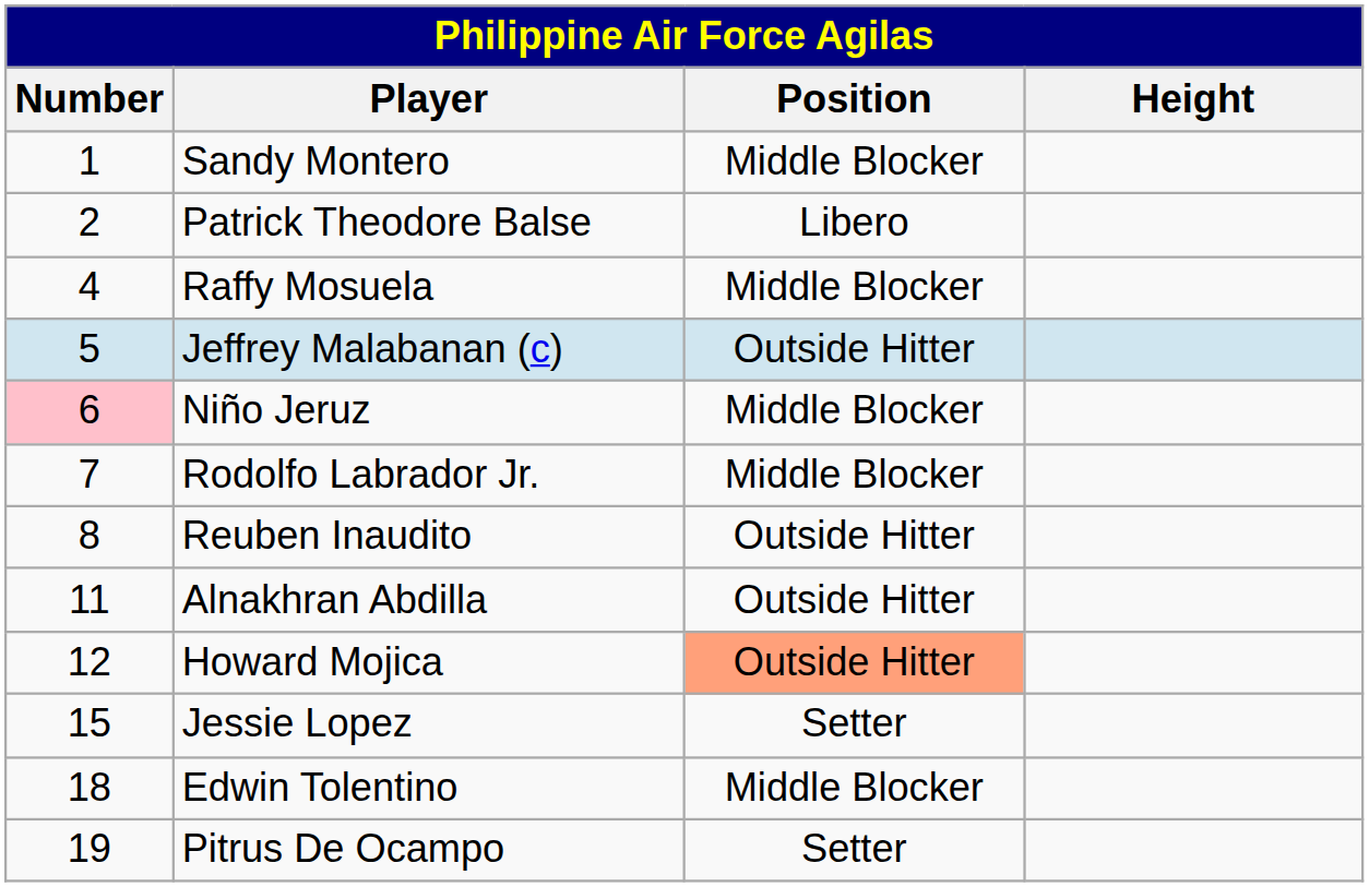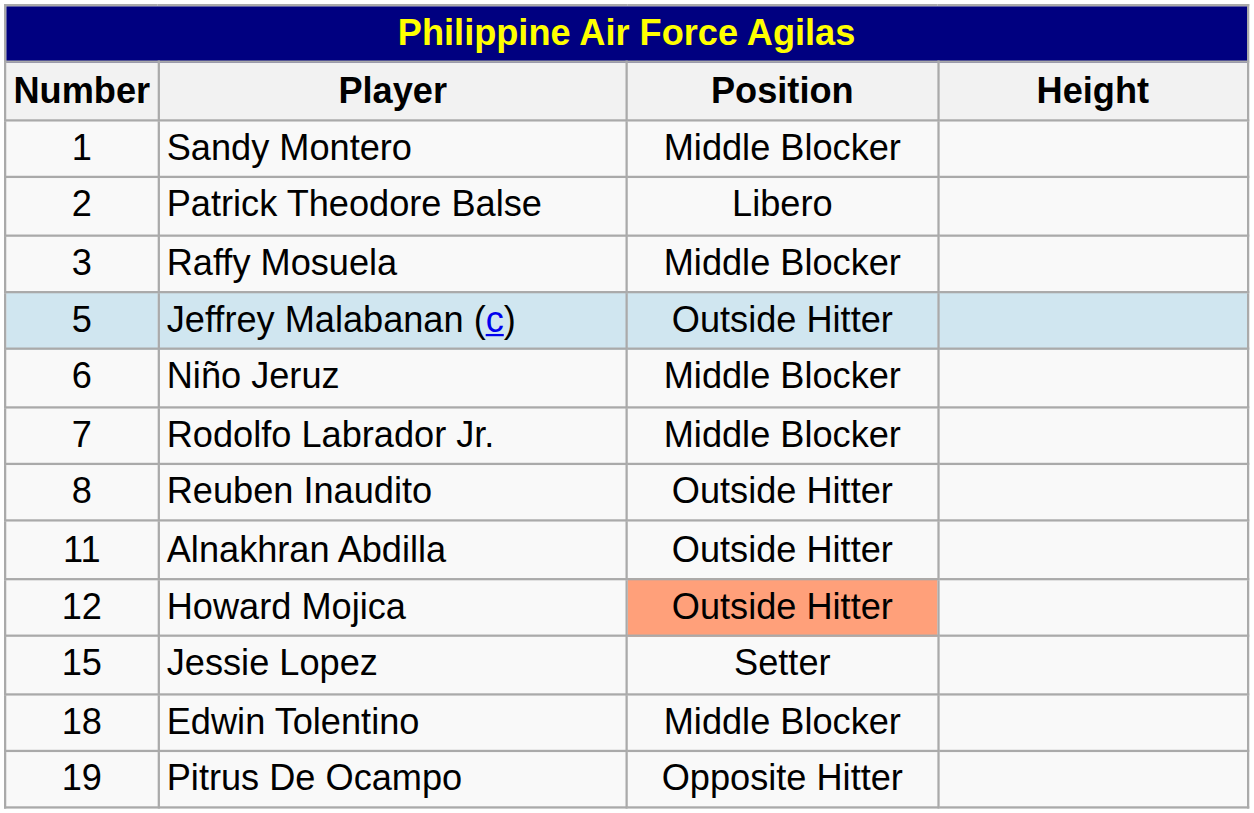 <table class="wikitable sortable" style="text-align:center;">
 <tr>
 <th colspan="5" style= "background: #000080; color: yellow; text-align: center"><strong>Philippine Air Force Agilas</strong></th>
 </tr>
 <tr>
 <th width=3px>Number</th>
 <th width=200px>Player</th>
 <th width=130px>Position</th>
 <th width=130px>Height</th>
 </tr>
 <tr>
 <td>1</td>
 <td style="text-align: left"> Sandy Montero</td>
 <td>Middle Blocker</td>
 <td></td>
 </tr>
 <tr>
 <td>2</td>
 <td style="text-align: left"> Patrick Theodore Balse</td>
 <td>Libero</td>
 <td></td>
 </tr>
 <tr>
-<td>4</td>
+<td>3</td>
 <td style="text-align: left"> Raffy Mosuela</td>
 <td>Middle Blocker</td>
 <td></td>
 </tr>
 <tr bgcolor=#D0E6F>
 <td>5</td>
 <td style="text-align: left"> Jeffrey Malabanan (<a href='#'>c</a>)</td>
 <td>Outside Hitter</td>
 <td></td>
 </tr>
 <tr>
-<td style="background: pink;">6</td>
+<td>6</td>
 <td style="text-align: left"> Niño Jeruz</td>
 <td>Middle Blocker</td>
 <td></td>
 </tr>
 <tr>
 <td>7</td>
 <td style="text-align: left"> Rodolfo Labrador Jr.</td>
 <td>Middle Blocker</td>
 <td></td>
 </tr>
 <tr>
 <td>8</td>
 <td style="text-align: left"> Reuben Inaudito</td>
 <td>Outside Hitter</td>
 <td></td>
 </tr>
 <tr>
 <td>11</td>
 <td style="text-align: left"> Alnakhran Abdilla</td>
 <td>Outside Hitter</td>
 <td></td>
 </tr>
 <tr>
 <td>12</td>
 <td style="text-align: left"> Howard Mojica</td>
 <td style="background: lightsalmon;">Outside Hitter</td>
 <td></td>
 </tr>
 <tr>
 <td>15</td>
 <td style="text-align: left"> Jessie Lopez</td>
 <td>Setter</td>
 <td></td>
 </tr>
 <tr>
 <td>18</td>
 <td style="text-align: left"> Edwin Tolentino</td>
 <td>Middle Blocker</td>
 <td></td>
 </tr>
 <tr>
 <td>19</td>
 <td style="text-align: left"> Pitrus De Ocampo</td>
-<td>Setter</td>
+<td>Opposite Hitter</td>
 <td></td>
 </tr>
 </table>
